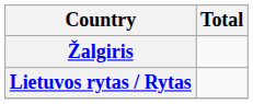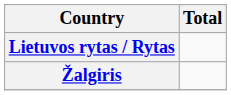 <table class="sortable wikitable plainrowheaders">
 <tr>
 <th scope="col">Country</th>
 <th scope="col">Total</th>
 </tr>
 <tr>
-<th scope="row"><a href='#'>Žalgiris</a></th>
+<th scope="row"><a href='#'>Lietuvos rytas / Rytas</a></th>
 <td style="text-align:center;"></td>
 </tr>
 <tr>
-<th scope="row"><a href='#'>Lietuvos rytas / Rytas</a></th>
+<th scope="row"><a href='#'>Žalgiris</a></th>
 <td style="text-align:center;"></td>
 </tr>
 <tr>
 </tr>
 </table>
